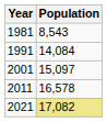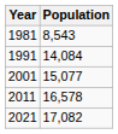 <table class=wikitable>
 <tr>
 <th>Year</th>
 <th>Population</th>
 </tr>
 <tr>
 <td>1981</td>
 <td>8,543</td>
 </tr>
 <tr>
 <td>1991</td>
 <td>14,084</td>
 </tr>
 <tr>
 <td>2001</td>
-<td>15,097</td>
+<td>15,077</td>
 </tr>
 <tr>
 <td>2011</td>
 <td>16,578</td>
 </tr>
 <tr>
 <td>2021</td>
-<td style="background: khaki;">17,082</td>
+<td>17,082</td>
 </tr>
 </table>
